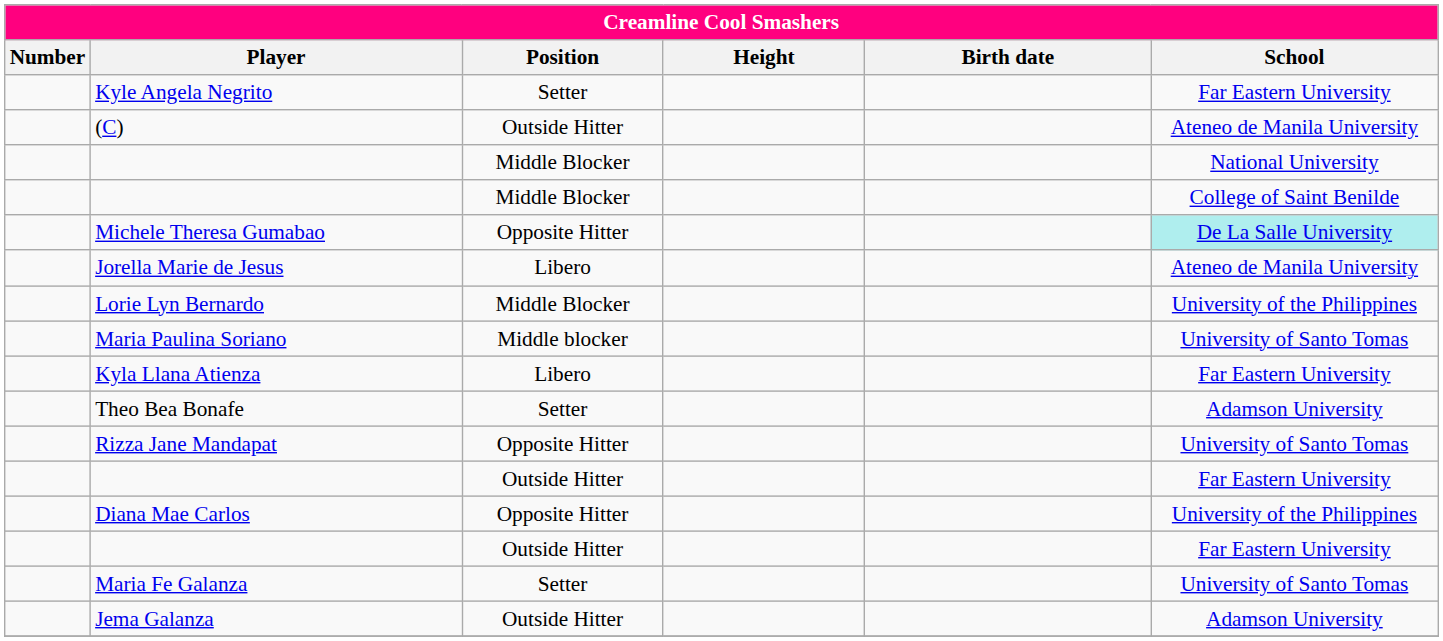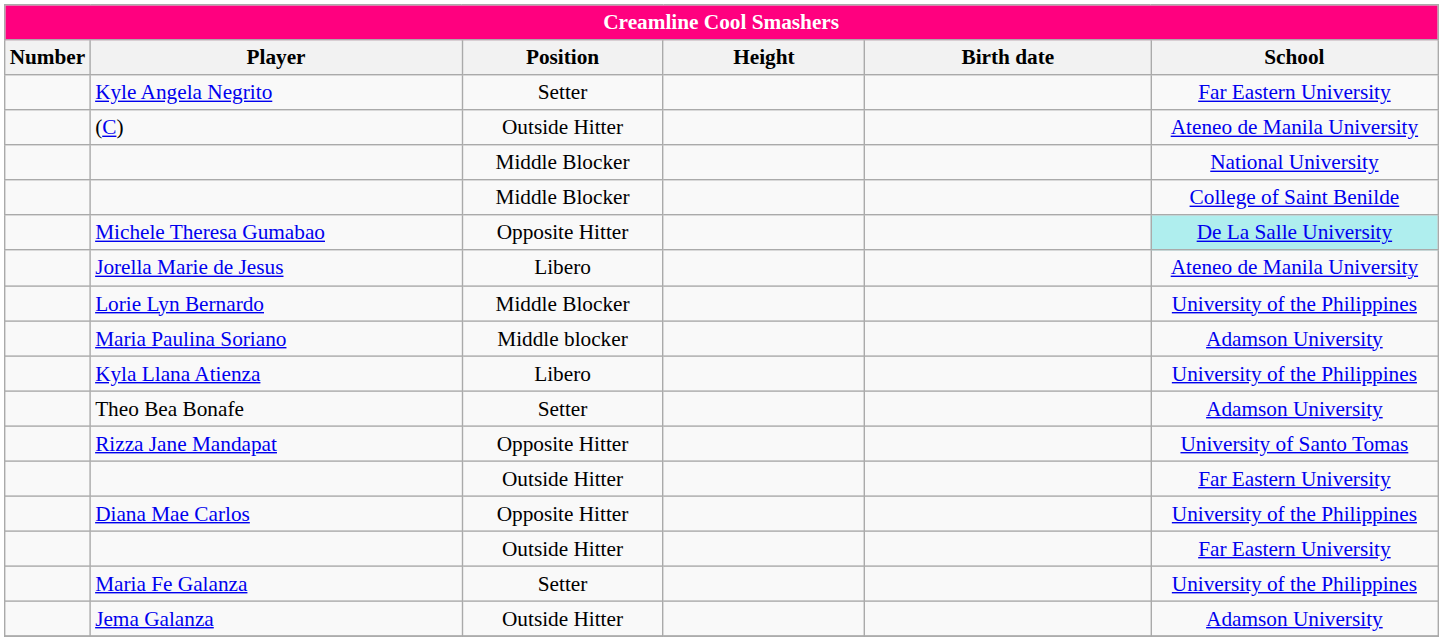 <table class="wikitable sortable" style="font-size:95%; text-align:left;">
 <tr>
 <th colspan="7" style= "background:#FF007F; color:white; text-align: center"><strong>Creamline Cool Smashers</strong></th>
 </tr>
 <tr style="background:#FFFFFF;">
 <th style= "align=center; width:1em;">Number</th>
 <th style= "align=center;width:17em;">Player</th>
 <th style= "align=center; width:9em;">Position</th>
 <th style= "align=center; width:9em;">Height</th>
 <th style= "align=center; width:13em;">Birth date</th>
 <th style= "align=center; width:13em;">School</th>
 </tr>
 <tr align=center>
 <td></td>
 <td align=left> <a href='#'>Kyle Angela Negrito</a></td>
 <td>Setter</td>
 <td></td>
 <td align=right></td>
 <td><a href='#'>Far Eastern University</a></td>
 </tr>
 <tr align=center>
 <td></td>
 <td align=left>  (<a href='#'>C</a>)</td>
 <td>Outside Hitter</td>
 <td></td>
 <td align=right></td>
 <td><a href='#'>Ateneo de Manila University</a></td>
 </tr>
 <tr align=center>
 <td></td>
 <td align=left> </td>
 <td>Middle Blocker</td>
 <td></td>
 <td align=right></td>
 <td><a href='#'>National University</a></td>
 </tr>
 <tr align=center>
 <td></td>
 <td align=left> </td>
 <td>Middle Blocker</td>
 <td></td>
 <td align="right"></td>
 <td><a href='#'>College of Saint Benilde</a></td>
 </tr>
 <tr align=center>
 <td></td>
 <td align=left> <a href='#'>Michele Theresa Gumabao</a></td>
 <td>Opposite Hitter</td>
 <td></td>
 <td align="right"></td>
 <td style="background: paleturquoise;"><a href='#'>De La Salle University</a></td>
 </tr>
 <tr align=center>
 <td></td>
 <td align=left> <a href='#'>Jorella Marie de Jesus</a></td>
 <td>Libero</td>
 <td></td>
 <td align="right"></td>
 <td><a href='#'>Ateneo de Manila University</a></td>
 </tr>
 <tr align=center>
 <td></td>
 <td align=left> <a href='#'>Lorie Lyn Bernardo</a></td>
 <td>Middle Blocker</td>
 <td></td>
 <td align="right"></td>
 <td><a href='#'>University of the Philippines</a></td>
 </tr>
 <tr align=center>
 <td></td>
 <td align=left> <a href='#'>Maria Paulina Soriano</a></td>
 <td>Middle blocker</td>
 <td></td>
 <td align=right></td>
-<td><a href='#'>University of Santo Tomas</a></td>
+<td><a href='#'>Adamson University</a></td>
 </tr>
 <tr align=center>
 <td></td>
 <td align=left> <a href='#'>Kyla Llana Atienza</a></td>
 <td>Libero</td>
 <td></td>
 <td align="right"></td>
-<td><a href='#'>Far Eastern University</a><br></td>
+<td><a href='#'>University of the Philippines</a></td>
 </tr>
 <tr align=center>
 <td></td>
 <td align=left> Theo Bea Bonafe</td>
 <td>Setter</td>
 <td></td>
 <td></td>
 <td><a href='#'>Adamson University</a></td>
 </tr>
 <tr align=center>
 <td></td>
 <td align=left> <a href='#'>Rizza Jane Mandapat</a></td>
 <td>Opposite Hitter</td>
 <td></td>
 <td align="right"></td>
 <td><a href='#'>University of Santo Tomas</a></td>
 </tr>
 <tr align=center>
 <td></td>
 <td align=left> </td>
 <td>Outside Hitter</td>
 <td></td>
 <td align="right"></td>
 <td><a href='#'>Far Eastern University</a></td>
 </tr>
 <tr align=center>
 <td></td>
 <td align=left> <a href='#'>Diana Mae Carlos</a></td>
 <td>Opposite Hitter</td>
 <td></td>
 <td align="right"></td>
 <td><a href='#'>University of the Philippines</a></td>
 </tr>
 <tr align=center>
 <td></td>
 <td align=left> </td>
 <td>Outside Hitter</td>
 <td></td>
 <td align="right"></td>
 <td><a href='#'>Far Eastern University</a></td>
 </tr>
 <tr align=center>
 <td></td>
 <td align=left> <a href='#'>Maria Fe Galanza</a></td>
 <td>Setter</td>
 <td></td>
 <td align="right"></td>
-<td><a href='#'>University of Santo Tomas</a></td>
+<td><a href='#'>University of the Philippines</a></td>
 </tr>
 <tr align=center>
 <td></td>
 <td align=left> <a href='#'>Jema Galanza</a></td>
 <td>Outside Hitter</td>
 <td></td>
 <td align=right></td>
 <td><a href='#'>Adamson University</a></td>
 </tr>
 <tr align=center>
 </tr>
 </table>
